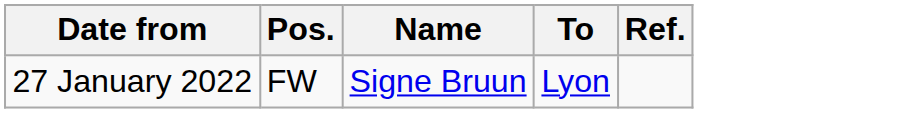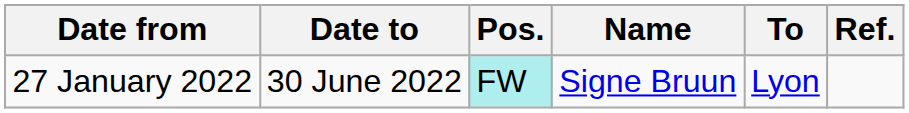 <table class="wikitable">
 <tr>
 <th>Date from</th>
+<th>Date to</th>
 <th>Pos.</th>
 <th>Name</th>
 <th>To</th>
 <th>Ref.</th>
 </tr>
 <tr>
 <td>27 January 2022</td>
-<td>FW</td>
+<td>30 June 2022</td>
+<td style="background: paleturquoise;">FW</td>
 <td> <a href='#'>Signe Bruun</a></td>
 <td> <a href='#'>Lyon</a></td>
 <td></td>
 </tr>
 </table>
